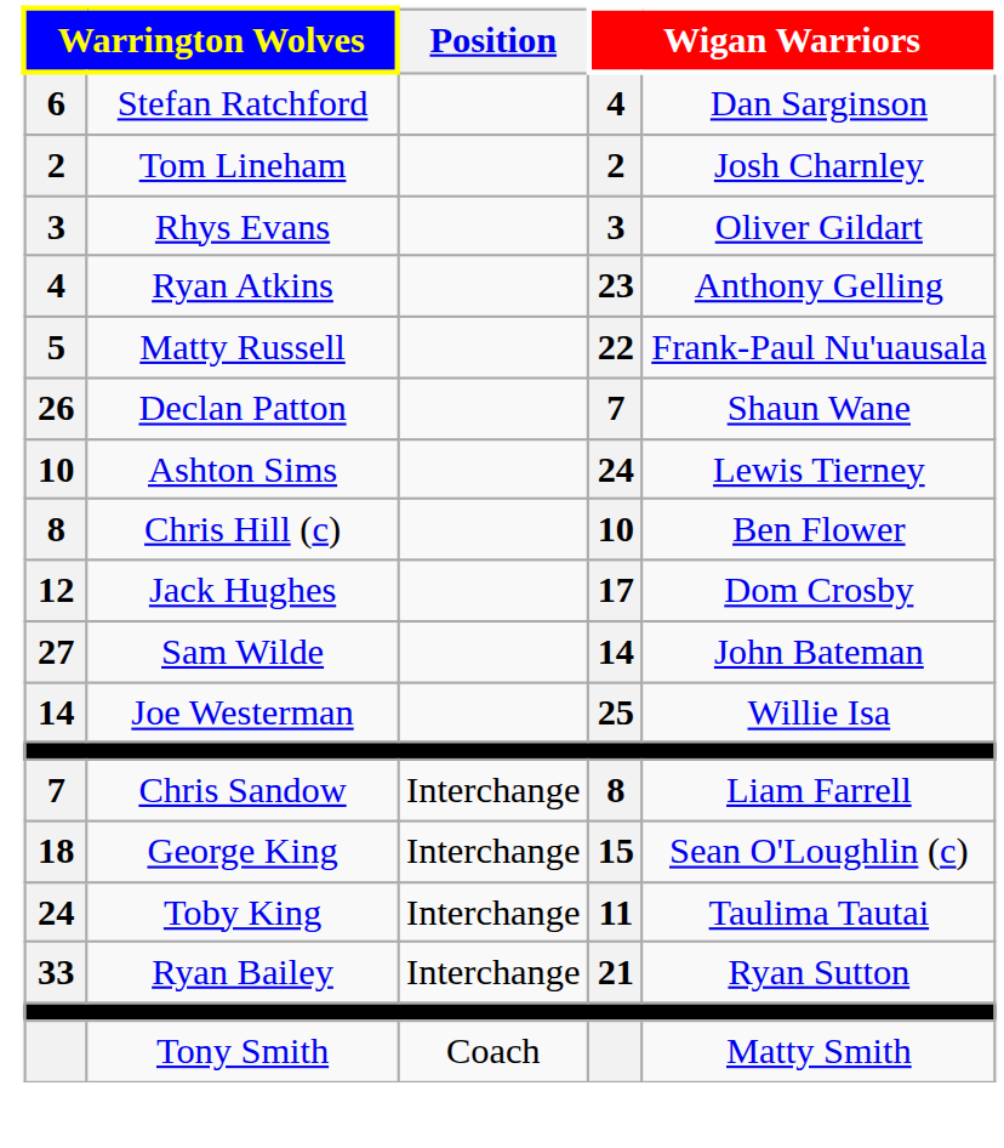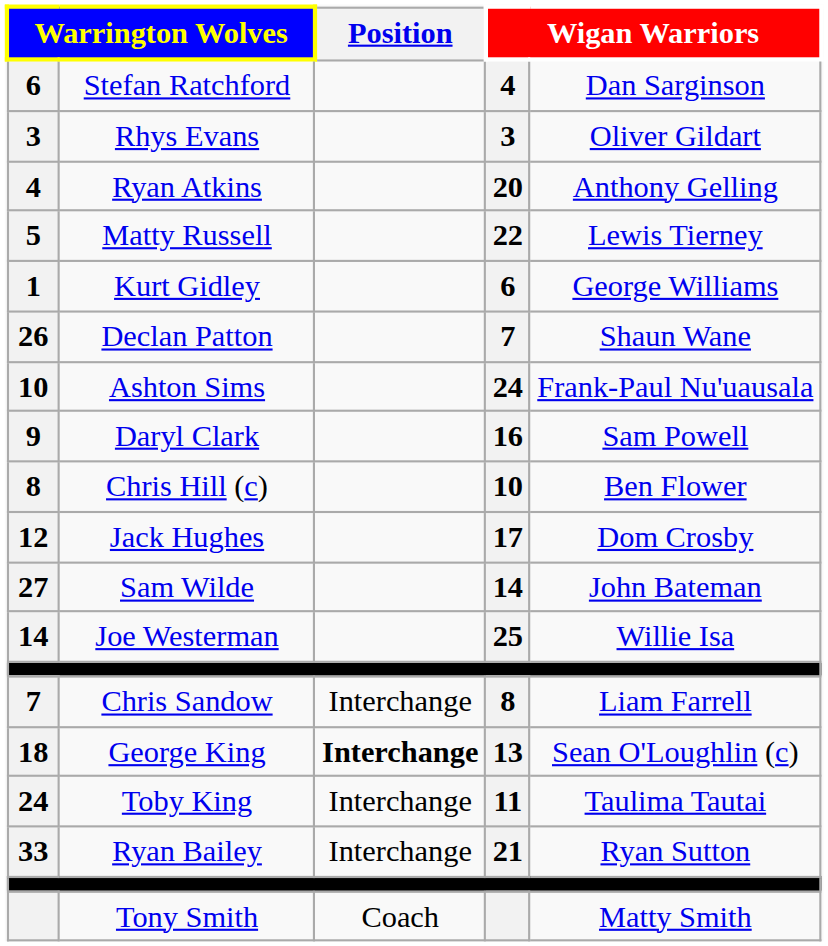 <table class="wikitable" style="float:right; font-size:90%;">
 <tr>
 <th colspan="2"  style="width:138px; background:blue; color:yellow; border:2px solid yellow;"><strong>Warrington Wolves</strong></th>
 <th><a href='#'>Position</a></th>
 <th colspan="2"  style="width:138px; background:red; color:white; border:2px solid white;"><strong>Wigan Warriors</strong></th>
 </tr>
 <tr>
 <th>6</th>
 <td style="text-align:center;"> <a href='#'>Stefan Ratchford</a></td>
 <td style="text-align:center;"></td>
 <th>4</th>
 <td style="text-align:center;"> <a href='#'>Dan Sarginson</a></td>
 </tr>
 <tr>
-<th>2</th>
-<td style="text-align:center;"> <a href='#'>Tom Lineham</a></td>
-<td style="text-align:center;"></td>
-<th>2</th>
-<td style="text-align:center;"> <a href='#'>Josh Charnley</a></td>
-</tr>
-<tr>
 <th>3</th>
 <td style="text-align:center;"> <a href='#'>Rhys Evans</a></td>
 <td style="text-align:center;"></td>
 <th>3</th>
 <td style="text-align:center;"> <a href='#'>Oliver Gildart</a></td>
 </tr>
 <tr>
 <th>4</th>
 <td style="text-align:center;"> <a href='#'>Ryan Atkins</a></td>
 <td style="text-align:center;"></td>
-<th>23</th>
+<th>20</th>
 <td style="text-align:center;"> <a href='#'>Anthony Gelling</a></td>
 </tr>
 <tr>
 <th>5</th>
 <td style="text-align:center;"> <a href='#'>Matty Russell</a></td>
 <td style="text-align:center;"></td>
 <th>22</th>
-<td style="text-align:center;"> <a href='#'>Frank-Paul Nu'uausala</a></td>
+<td style="text-align:center;"> <a href='#'>Lewis Tierney</a></td>
+</tr>
+<tr>
+<th>1</th>
+<td style="text-align:center;"> <a href='#'>Kurt Gidley</a></td>
+<td style="text-align:center;"></td>
+<th>6</th>
+<td style="text-align:center;"> <a href='#'>George Williams</a></td>
 </tr>
 <tr>
 <th>26</th>
 <td style="text-align:center;"> <a href='#'>Declan Patton</a></td>
 <td style="text-align:center;"></td>
 <th>7</th>
 <td style="text-align:center;"> <a href='#'>Shaun Wane</a></td>
 </tr>
 <tr>
 <th>10</th>
 <td style="text-align:center;"> <a href='#'>Ashton Sims</a></td>
 <td style="text-align:center;"></td>
 <th>24</th>
-<td style="text-align:center;"> <a href='#'>Lewis Tierney</a></td>
+<td style="text-align:center;"> <a href='#'>Frank-Paul Nu'uausala</a></td>
+</tr>
+<tr>
+<th>9</th>
+<td style="text-align:center;"> <a href='#'>Daryl Clark</a></td>
+<td style="text-align:center;"></td>
+<th>16</th>
+<td style="text-align:center;"> <a href='#'>Sam Powell</a></td>
 </tr>
 <tr>
 <th>8</th>
 <td style="text-align:center;"> <a href='#'>Chris Hill</a> (<a href='#'>c</a>)</td>
 <td style="text-align:center;"></td>
 <th>10</th>
 <td style="text-align:center;"> <a href='#'>Ben Flower</a></td>
 </tr>
 <tr>
 <th>12</th>
 <td style="text-align:center;"> <a href='#'>Jack Hughes</a></td>
 <td style="text-align:center;"></td>
 <th>17</th>
 <td style="text-align:center;"> <a href='#'>Dom Crosby</a></td>
 </tr>
 <tr>
 <th>27</th>
 <td style="text-align:center;"> <a href='#'>Sam Wilde</a></td>
 <td style="text-align:center;"></td>
 <th>14</th>
 <td style="text-align:center;"> <a href='#'>John Bateman</a></td>
 </tr>
 <tr>
 <th>14</th>
 <td style="text-align:center;"> <a href='#'>Joe Westerman</a></td>
 <td style="text-align:center;"></td>
 <th>25</th>
 <td style="text-align:center;"> <a href='#'>Willie Isa</a></td>
 </tr>
 <tr>
 <td style=background:black; colspan=5></td>
 </tr>
 <tr>
 <th>7</th>
 <td style="text-align:center;"> <a href='#'>Chris Sandow</a></td>
 <td style="text-align:center;">Interchange</td>
 <th>8</th>
 <td style="text-align:center;"> <a href='#'>Liam Farrell</a></td>
 </tr>
 <tr>
 <th>18</th>
 <td style="text-align:center;"> <a href='#'>George King</a></td>
-<td style="text-align:center;">Interchange</td>
-<th>15</th>
+<td style="text-align:center;"><strong>Interchange</strong></td>
+<th>13</th>
 <td style="text-align:center;"> <a href='#'>Sean O'Loughlin</a>  (<a href='#'>c</a>)</td>
 </tr>
 <tr>
 <th>24</th>
 <td style="text-align:center;"> <a href='#'>Toby King</a></td>
 <td style="text-align:center;">Interchange</td>
 <th>11</th>
 <td style="text-align:center;"> <a href='#'>Taulima Tautai</a></td>
 </tr>
 <tr>
 <th>33</th>
 <td style="text-align:center;"> <a href='#'>Ryan Bailey</a></td>
 <td style="text-align:center;">Interchange</td>
 <th>21</th>
 <td style="text-align:center;"> <a href='#'>Ryan Sutton</a></td>
 </tr>
 <tr>
 <td style=background:black; colspan=5></td>
 </tr>
 <tr>
 <th></th>
 <td style="text-align:center;"> <a href='#'>Tony Smith</a></td>
 <td style="text-align:center;">Coach</td>
 <th></th>
 <td style="text-align:center;"> <a href='#'>Matty Smith</a></td>
 </tr>
 </table>
